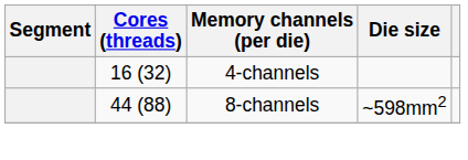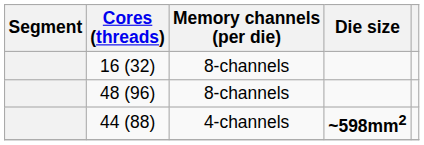 <table class="wikitable plainrowheaders" style="text-align: center;">
 <tr>
 <th>Segment</th>
 <th><a href='#'>Cores</a> <br> (<a href='#'>threads</a>)</th>
 <th>Memory channels <br> (per die)</th>
 <th>Die size</th>
 <th></th>
 </tr>
 <tr>
 <th scope="row" style="text-align: center;"></th>
 <td>16 (32)</td>
-<td>4-channels</td>
+<td>8-channels</td>
+<td></td>
+<td></td>
+</tr>
+<tr>
+<th scope="row" style="text-align: center;"></th>
+<td>48 (96)</td>
+<td>8-channels</td>
 <td></td>
 <td></td>
 </tr>
 <tr>
 <th scope="row" style="text-align: center;"></th>
 <td>44 (88)</td>
-<td>8-channels</td>
-<td>~598mm<sup>2</sup></td>
+<td>4-channels</td>
+<td><strong>~598mm<sup>2</sup></strong></td>
 <td></td>
 </tr>
 <tr>
 </tr>
 </table>
